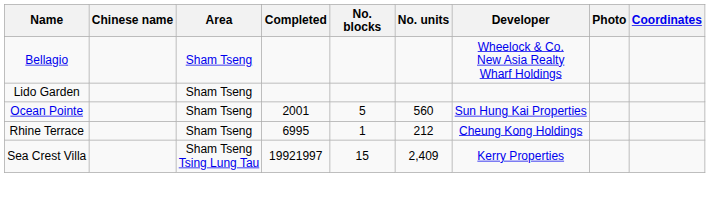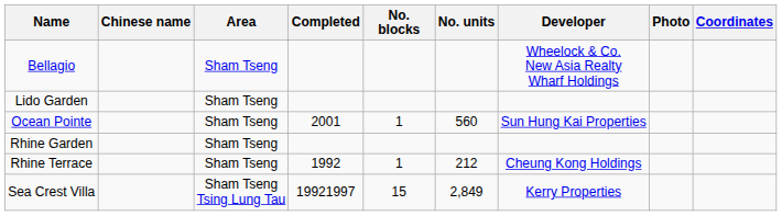 <table class="wikitable sortable" style="text-align:center">
 <tr>
 <th>Name</th>
 <th>Chinese name</th>
 <th>Area</th>
 <th>Completed</th>
 <th style="width:80px;">No. blocks</th>
 <th>No. units</th>
 <th>Developer</th>
 <th>Photo</th>
 <th><a href='#'>Coordinates</a></th>
 </tr>
 <tr>
 <td><a href='#'>Bellagio</a></td>
 <td></td>
 <td><a href='#'>Sham Tseng</a></td>
 <td></td>
 <td></td>
 <td></td>
 <td><a href='#'>Wheelock & Co.</a><br><a href='#'>New Asia Realty</a><br><a href='#'>Wharf Holdings</a></td>
 <td></td>
 <td></td>
 </tr>
 <tr>
 <td>Lido Garden</td>
 <td></td>
 <td>Sham Tseng</td>
 <td></td>
 <td></td>
 <td></td>
 <td></td>
 <td></td>
 <td></td>
 </tr>
 <tr>
 <td><a href='#'>Ocean Pointe</a></td>
 <td></td>
 <td>Sham Tseng</td>
 <td>2001</td>
-<td>5</td>
+<td>1</td>
 <td>560</td>
 <td><a href='#'>Sun Hung Kai Properties</a></td>
+<td></td>
+<td></td>
+</tr>
+<tr>
+<td>Rhine Garden</td>
+<td></td>
+<td>Sham Tseng</td>
+<td></td>
+<td></td>
+<td></td>
+<td></td>
 <td></td>
 <td></td>
 </tr>
 <tr>
 <td>Rhine Terrace</td>
 <td></td>
 <td>Sham Tseng</td>
-<td>6995</td>
+<td>1992</td>
 <td>1</td>
 <td>212</td>
 <td><a href='#'>Cheung Kong Holdings</a></td>
 <td></td>
 <td></td>
 </tr>
 <tr>
 <td>Sea Crest Villa</td>
 <td></td>
 <td>Sham Tseng<br><a href='#'>Tsing Lung Tau</a></td>
 <td>19921997</td>
 <td>15</td>
-<td>2,409</td>
+<td>2,849</td>
 <td><a href='#'>Kerry Properties</a></td>
 <td></td>
 <td></td>
 </tr>
 </table>
